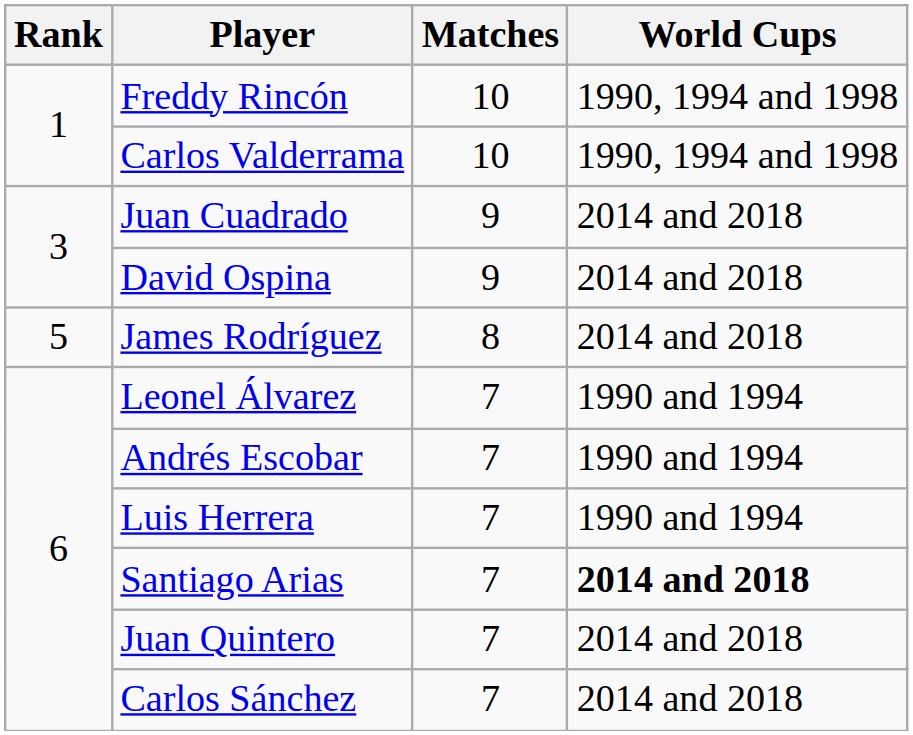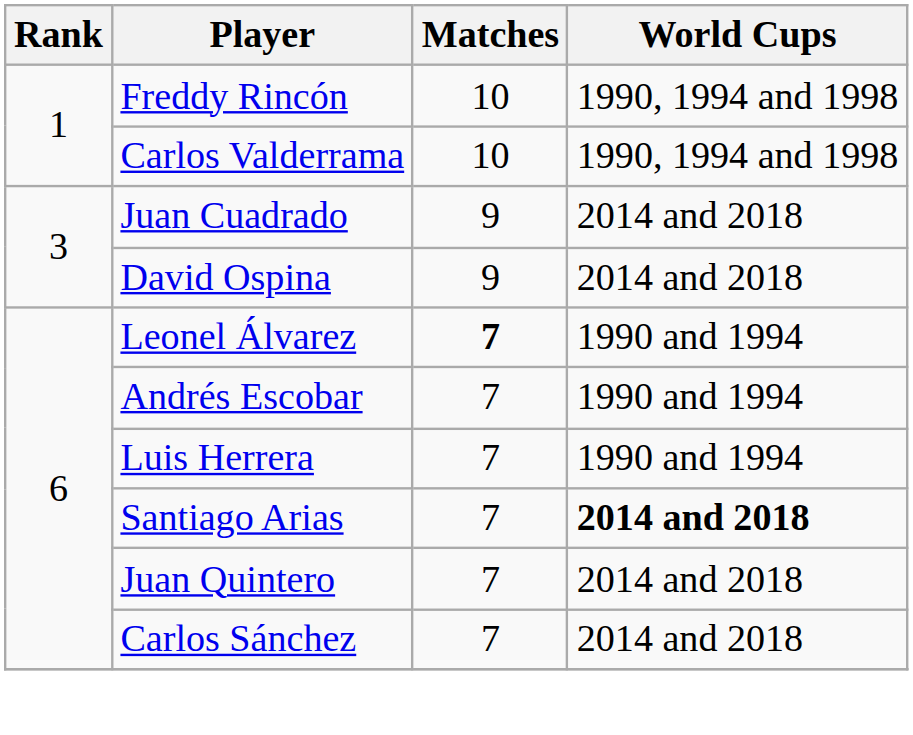 <table class="wikitable sortable" style="text-align: left;">
 <tr>
 <th>Rank</th>
 <th>Player</th>
 <th>Matches</th>
 <th>World Cups</th>
 </tr>
 <tr>
 <td rowspan=2 align=center>1</td>
 <td><a href='#'>Freddy Rincón</a></td>
 <td align=center>10</td>
 <td>1990, 1994 and 1998</td>
 </tr>
 <tr>
 <td><a href='#'>Carlos Valderrama</a></td>
 <td align=center>10</td>
 <td>1990, 1994 and 1998</td>
 </tr>
 <tr>
 <td rowspan=2 align=center>3</td>
 <td><a href='#'>Juan Cuadrado</a></td>
 <td align=center>9</td>
 <td>2014 and 2018</td>
 </tr>
 <tr>
 <td><a href='#'>David Ospina</a></td>
 <td align=center>9</td>
 <td>2014 and 2018</td>
 </tr>
 <tr>
-<td align=center>5</td>
-<td><a href='#'>James Rodríguez</a></td>
-<td align=center>8</td>
-<td>2014 and 2018</td>
-</tr>
-<tr>
 <td rowspan=6 align=center>6</td>
 <td><a href='#'>Leonel Álvarez</a></td>
-<td align=center>7</td>
+<td align=center><strong>7</strong></td>
 <td>1990 and 1994</td>
 </tr>
 <tr>
 <td><a href='#'>Andrés Escobar</a></td>
 <td align=center>7</td>
 <td>1990 and 1994</td>
 </tr>
 <tr>
 <td><a href='#'>Luis Herrera</a></td>
 <td align=center>7</td>
 <td>1990 and 1994</td>
 </tr>
 <tr>
 <td><a href='#'>Santiago Arias</a></td>
 <td align=center>7</td>
 <td><strong>2014 and 2018</strong></td>
 </tr>
 <tr>
 <td><a href='#'>Juan Quintero</a></td>
 <td align=center>7</td>
 <td>2014 and 2018</td>
 </tr>
 <tr>
 <td><a href='#'>Carlos Sánchez</a></td>
 <td align=center>7</td>
 <td>2014 and 2018</td>
 </tr>
 <tr>
 </tr>
 </table>
